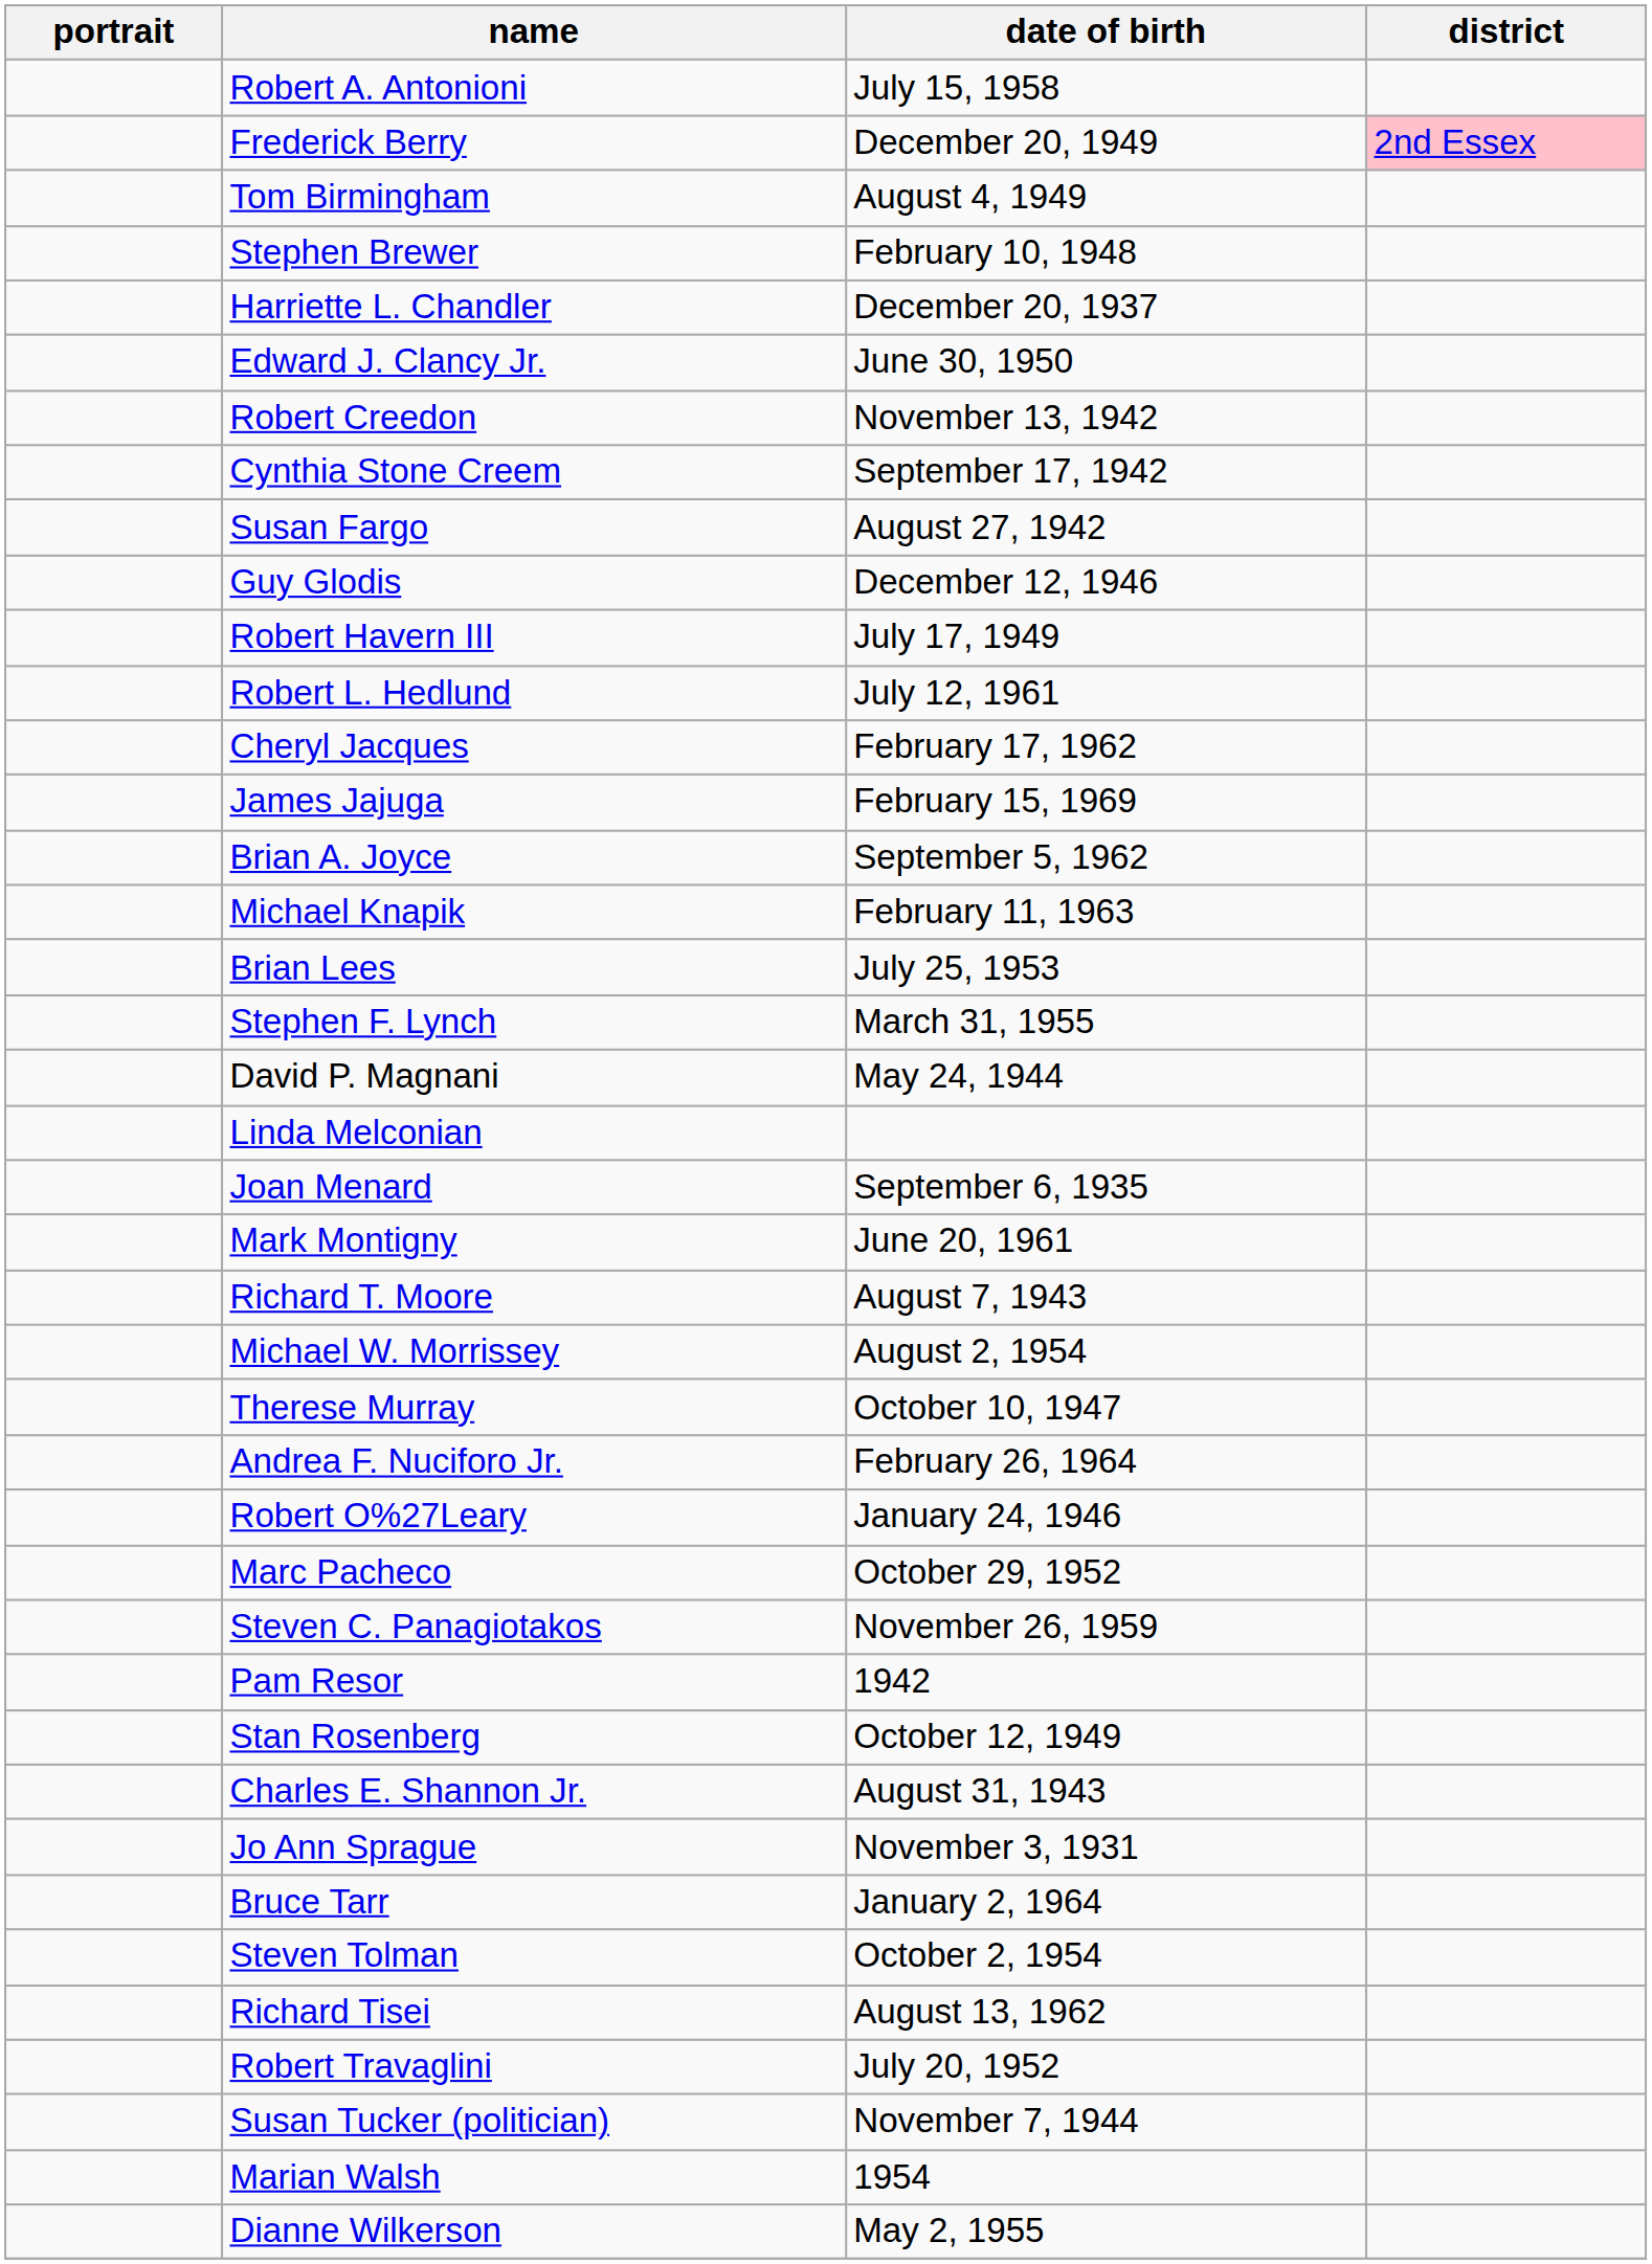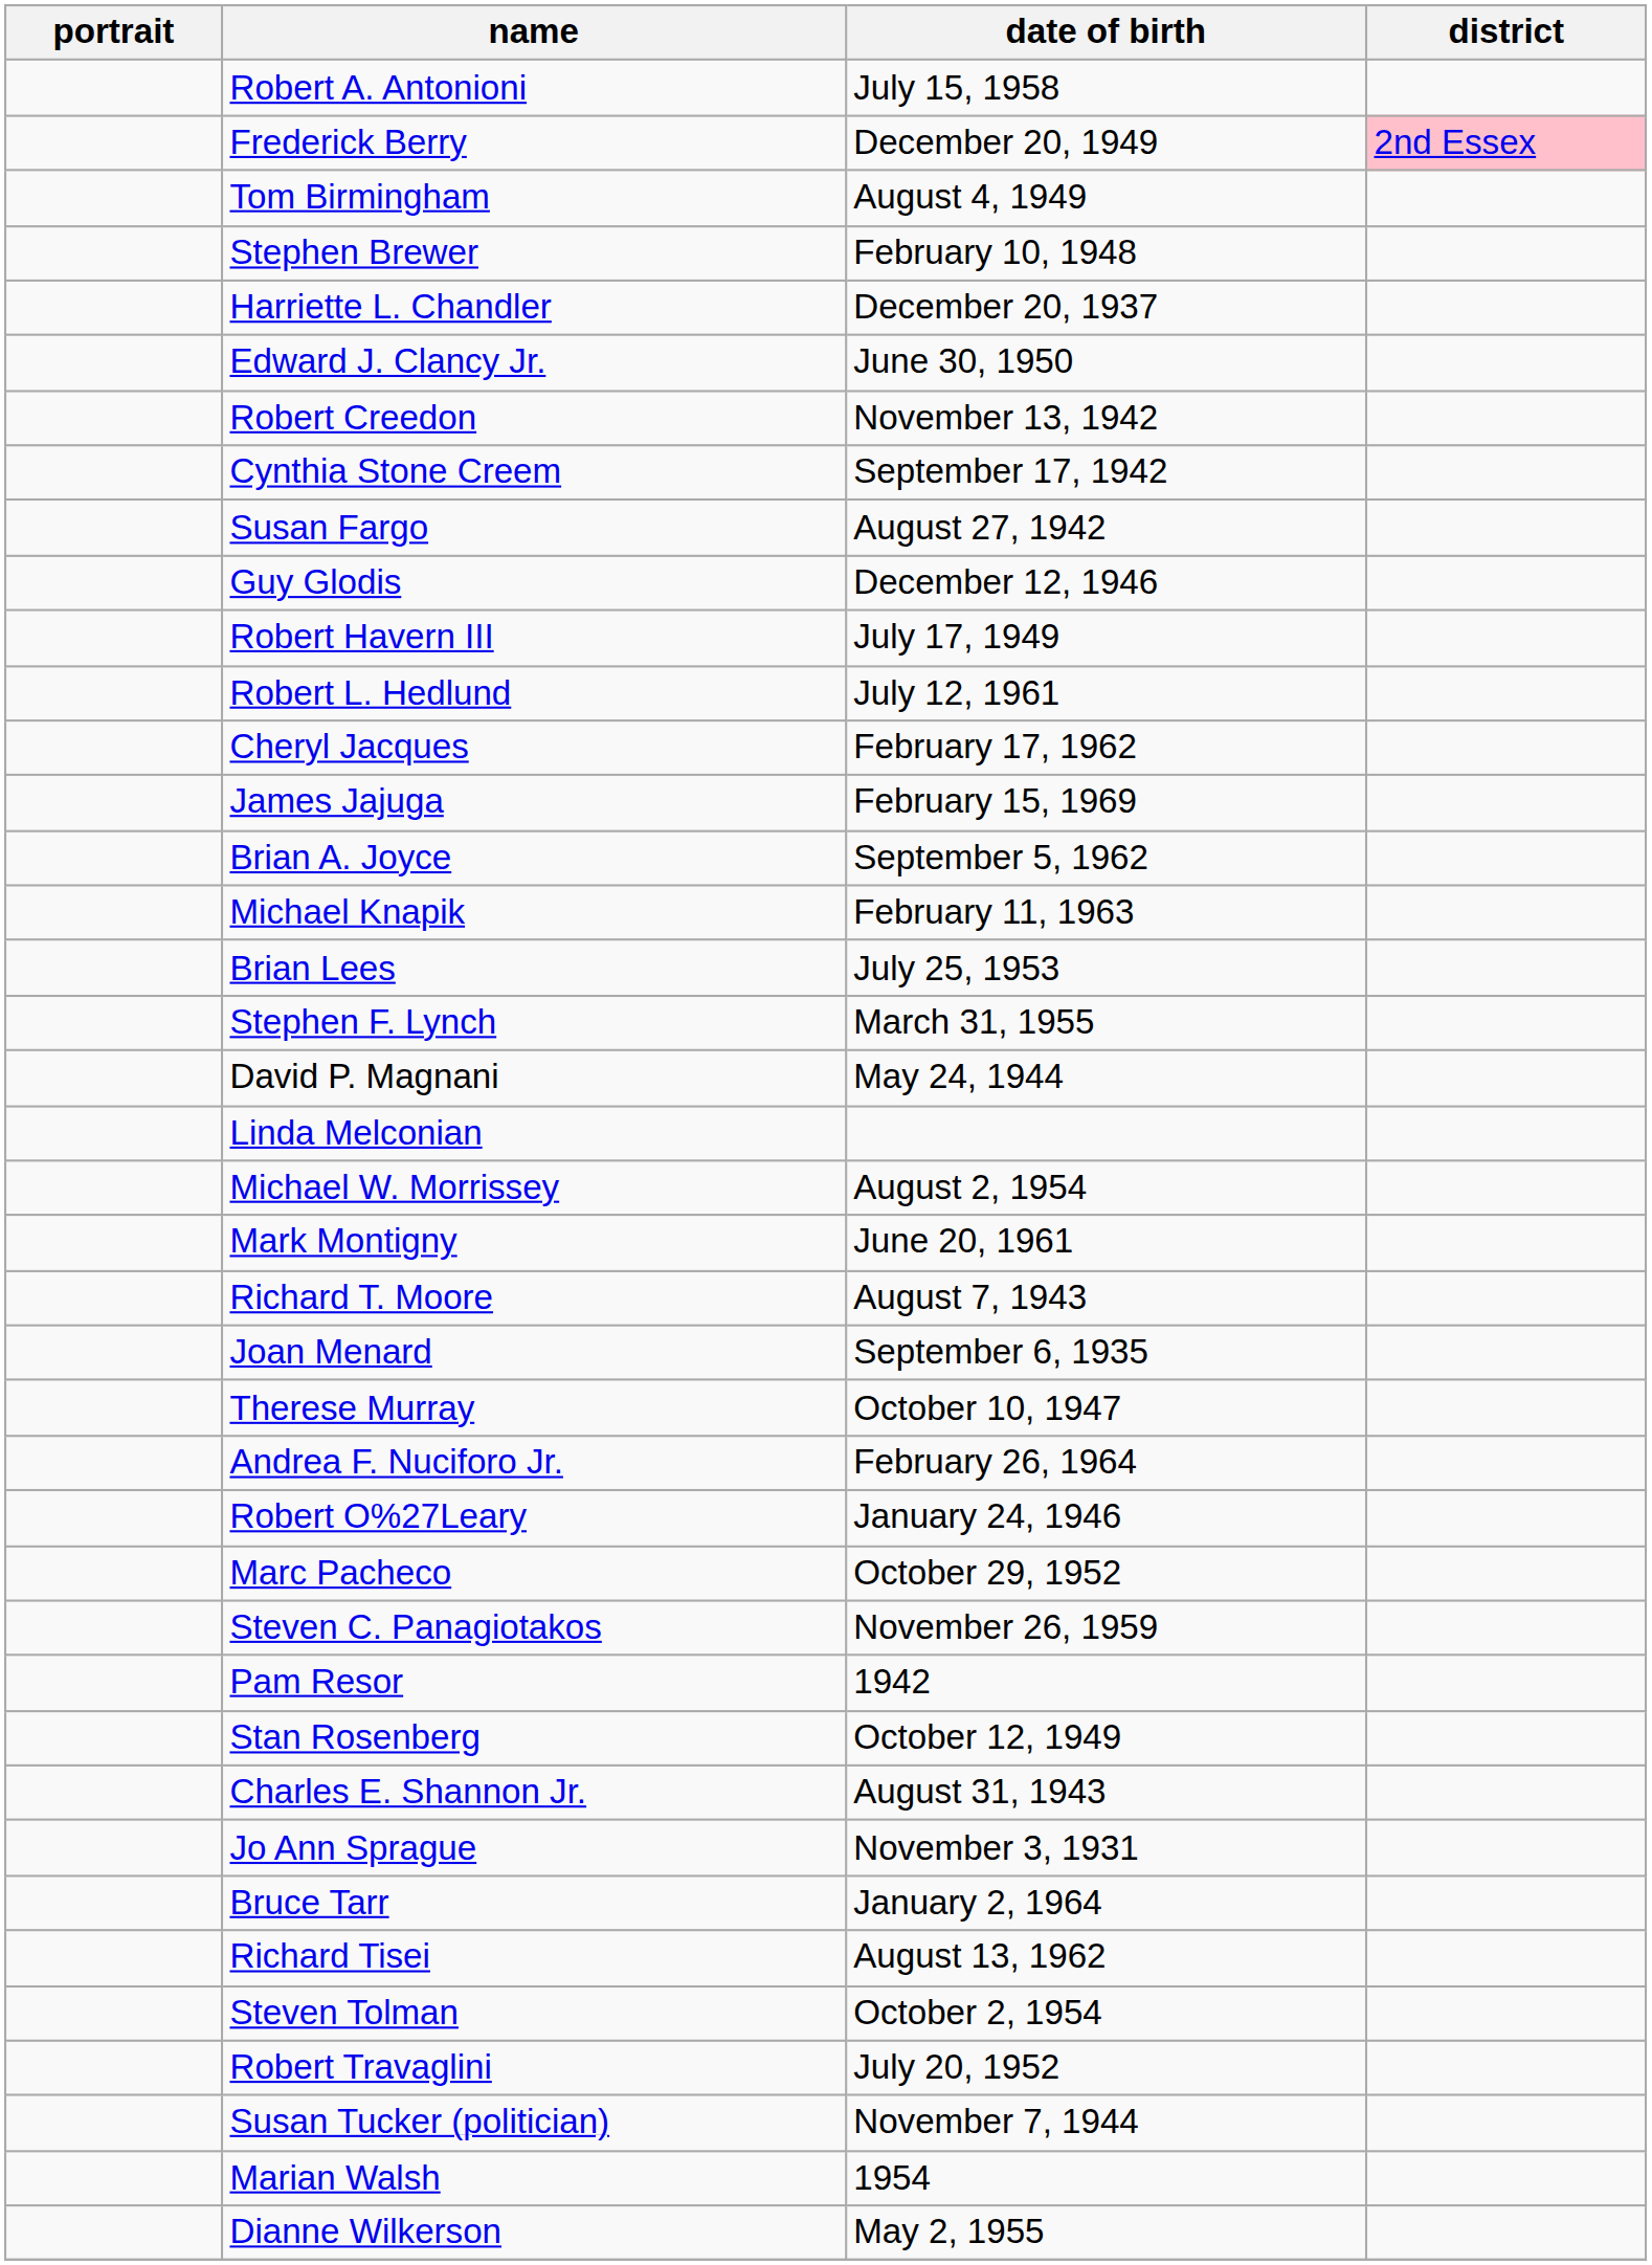 <table class='wikitable sortable' style="width:60%">
 <tr>
 <th>portrait</th>
 <th>name </th>
 <th data-sort-type=date>date of birth </th>
 <th>district </th>
 </tr>
 <tr>
 <td></td>
 <td><a href='#'>Robert A. Antonioni</a></td>
 <td>July 15, 1958</td>
 <td></td>
 </tr>
 <tr>
 <td></td>
 <td><a href='#'>Frederick Berry</a></td>
 <td>December 20, 1949</td>
 <td style="background: pink;"><a href='#'>2nd Essex</a></td>
 </tr>
 <tr>
 <td></td>
 <td><a href='#'>Tom Birmingham</a></td>
 <td>August 4, 1949</td>
 <td></td>
 </tr>
 <tr>
 <td></td>
 <td><a href='#'>Stephen Brewer</a></td>
 <td>February 10, 1948</td>
 <td></td>
 </tr>
 <tr>
 <td></td>
 <td><a href='#'>Harriette L. Chandler</a></td>
 <td>December 20, 1937</td>
 <td></td>
 </tr>
 <tr>
 <td></td>
 <td><a href='#'>Edward J. Clancy Jr.</a></td>
 <td>June 30, 1950</td>
 <td></td>
 </tr>
 <tr>
 <td></td>
 <td><a href='#'>Robert Creedon</a></td>
 <td>November 13, 1942</td>
 <td></td>
 </tr>
 <tr>
 <td></td>
 <td><a href='#'>Cynthia Stone Creem</a></td>
 <td>September 17, 1942</td>
 <td></td>
 </tr>
 <tr>
 <td></td>
 <td><a href='#'>Susan Fargo</a></td>
 <td>August 27, 1942</td>
 <td></td>
 </tr>
 <tr>
 <td></td>
 <td><a href='#'>Guy Glodis</a></td>
 <td>December 12, 1946</td>
 <td></td>
 </tr>
 <tr>
 <td></td>
 <td><a href='#'>Robert Havern III</a></td>
 <td>July 17, 1949</td>
 <td></td>
 </tr>
 <tr>
 <td></td>
 <td><a href='#'>Robert L. Hedlund</a></td>
 <td>July 12, 1961</td>
 <td></td>
 </tr>
 <tr>
 <td></td>
 <td><a href='#'>Cheryl Jacques</a></td>
 <td>February 17, 1962</td>
 <td></td>
 </tr>
 <tr>
 <td></td>
 <td><a href='#'>James Jajuga</a></td>
 <td>February 15, 1969</td>
 <td></td>
 </tr>
 <tr>
 <td></td>
 <td><a href='#'>Brian A. Joyce</a></td>
 <td>September 5, 1962</td>
 <td></td>
 </tr>
 <tr>
 <td></td>
 <td><a href='#'>Michael Knapik</a></td>
 <td>February 11, 1963</td>
 <td></td>
 </tr>
 <tr>
 <td></td>
 <td><a href='#'>Brian Lees</a></td>
 <td>July 25, 1953</td>
 <td></td>
 </tr>
 <tr>
 <td></td>
 <td><a href='#'>Stephen F. Lynch</a></td>
 <td>March 31, 1955</td>
 <td></td>
 </tr>
 <tr>
 <td></td>
 <td>David P. Magnani</td>
 <td>May 24, 1944</td>
 <td></td>
 </tr>
 <tr>
 <td></td>
 <td><a href='#'>Linda Melconian</a></td>
 <td></td>
 <td></td>
 </tr>
 <tr>
 <td></td>
-<td><a href='#'>Joan Menard</a></td>
-<td>September 6, 1935</td>
+<td><a href='#'>Michael W. Morrissey</a></td>
+<td>August 2, 1954</td>
 <td></td>
 </tr>
 <tr>
 <td></td>
 <td><a href='#'>Mark Montigny</a></td>
 <td>June 20, 1961</td>
 <td></td>
 </tr>
 <tr>
 <td></td>
 <td><a href='#'>Richard T. Moore</a></td>
 <td>August 7, 1943</td>
 <td></td>
 </tr>
 <tr>
 <td></td>
-<td><a href='#'>Michael W. Morrissey</a></td>
-<td>August 2, 1954</td>
+<td><a href='#'>Joan Menard</a></td>
+<td>September 6, 1935</td>
 <td></td>
 </tr>
 <tr>
 <td></td>
 <td><a href='#'>Therese Murray</a></td>
 <td>October 10, 1947</td>
 <td></td>
 </tr>
 <tr>
 <td></td>
 <td><a href='#'>Andrea F. Nuciforo Jr.</a></td>
 <td>February 26, 1964</td>
 <td></td>
 </tr>
 <tr>
 <td></td>
 <td><a href='#'>Robert O%27Leary</a></td>
 <td>January 24, 1946</td>
 <td></td>
 </tr>
 <tr>
 <td></td>
 <td><a href='#'>Marc Pacheco</a></td>
 <td>October 29, 1952</td>
 <td></td>
 </tr>
 <tr>
 <td></td>
 <td><a href='#'>Steven C. Panagiotakos</a></td>
 <td>November 26, 1959</td>
 <td></td>
 </tr>
 <tr>
 <td></td>
 <td><a href='#'>Pam Resor</a></td>
 <td>1942</td>
 <td></td>
 </tr>
 <tr>
 <td></td>
 <td><a href='#'>Stan Rosenberg</a></td>
 <td>October 12, 1949</td>
 <td></td>
 </tr>
 <tr>
 <td></td>
 <td><a href='#'>Charles E. Shannon Jr.</a></td>
 <td>August 31, 1943</td>
 <td></td>
 </tr>
 <tr>
 <td></td>
 <td><a href='#'>Jo Ann Sprague</a></td>
 <td>November 3, 1931</td>
 <td></td>
 </tr>
 <tr>
 <td></td>
 <td><a href='#'>Bruce Tarr</a></td>
 <td>January 2, 1964</td>
 <td></td>
 </tr>
 <tr>
 <td></td>
-<td><a href='#'>Steven Tolman</a></td>
-<td>October 2, 1954</td>
+<td><a href='#'>Richard Tisei</a></td>
+<td>August 13, 1962</td>
 <td></td>
 </tr>
 <tr>
 <td></td>
-<td><a href='#'>Richard Tisei</a></td>
-<td>August 13, 1962</td>
+<td><a href='#'>Steven Tolman</a></td>
+<td>October 2, 1954</td>
 <td></td>
 </tr>
 <tr>
 <td></td>
 <td><a href='#'>Robert Travaglini</a></td>
 <td>July 20, 1952</td>
 <td></td>
 </tr>
 <tr>
 <td></td>
 <td><a href='#'>Susan Tucker (politician)</a></td>
 <td>November 7, 1944</td>
 <td></td>
 </tr>
 <tr>
 <td></td>
 <td><a href='#'>Marian Walsh</a></td>
 <td>1954</td>
 <td></td>
 </tr>
 <tr>
 <td></td>
 <td><a href='#'>Dianne Wilkerson</a></td>
 <td>May 2, 1955</td>
 <td></td>
 </tr>
 <tr>
 </tr>
 </table>
